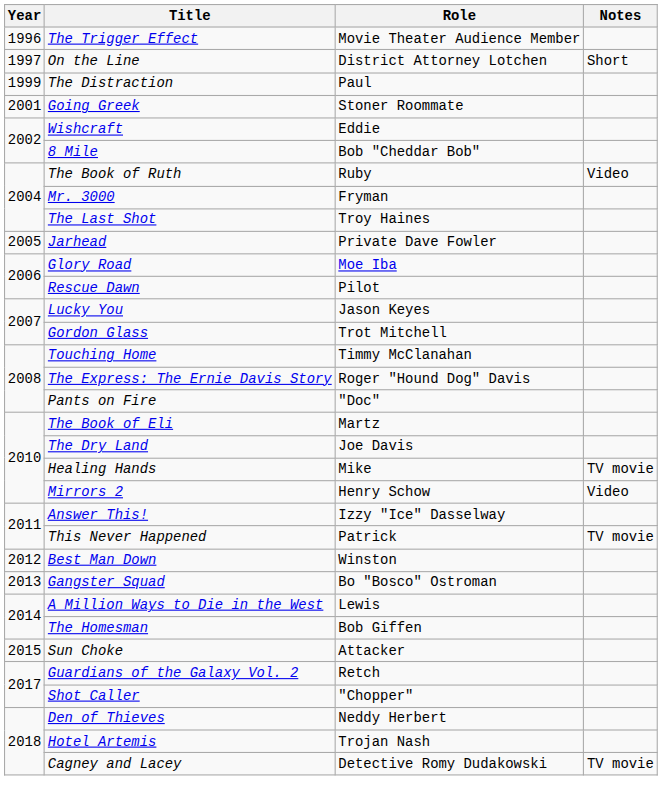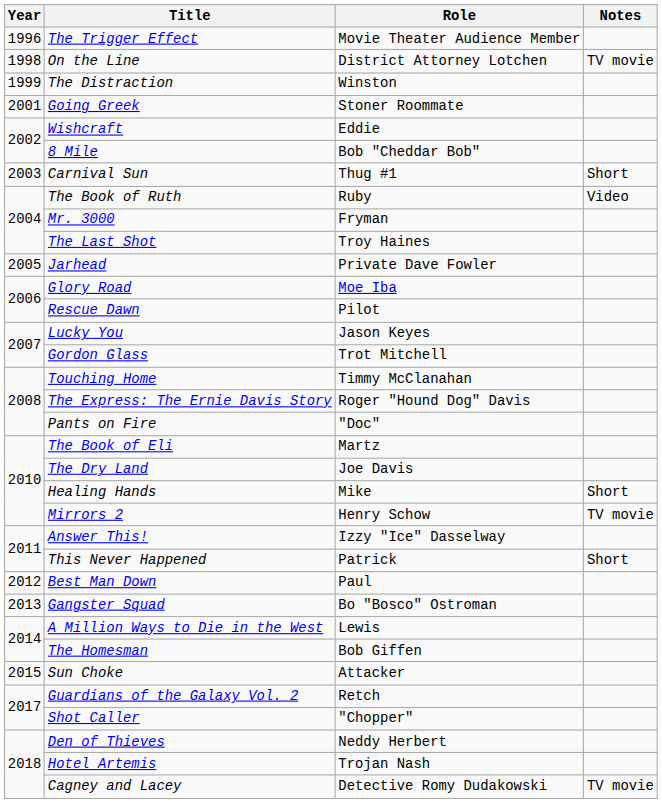 <table class="wikitable sortable">
 <tr>
 <th>Year</th>
 <th>Title</th>
 <th>Role</th>
 <th class="unsortable">Notes</th>
 </tr>
 <tr>
 <td>1996</td>
 <td><em><a href='#'>The Trigger Effect</a></em></td>
 <td>Movie Theater Audience Member</td>
 <td></td>
 </tr>
 <tr>
-<td>1997</td>
+<td>1998</td>
 <td><em>On the Line</em></td>
 <td>District Attorney Lotchen</td>
-<td>Short</td>
+<td>TV movie</td>
 </tr>
 <tr>
 <td>1999</td>
 <td><em>The Distraction</em></td>
-<td>Paul</td>
+<td>Winston</td>
 <td></td>
 </tr>
 <tr>
 <td>2001</td>
 <td><em><a href='#'>Going Greek</a></em></td>
 <td>Stoner Roommate</td>
 <td></td>
 </tr>
 <tr>
 <td rowspan=2>2002</td>
 <td><em><a href='#'>Wishcraft</a></em></td>
 <td>Eddie</td>
 <td></td>
 </tr>
 <tr>
 <td><em><a href='#'>8 Mile</a></em></td>
 <td>Bob "Cheddar Bob"</td>
 <td></td>
+</tr>
+<tr>
+<td>2003</td>
+<td><em>Carnival Sun</em></td>
+<td>Thug #1</td>
+<td>Short</td>
 </tr>
 <tr>
 <td rowspan=3>2004</td>
 <td><em>The Book of Ruth</em></td>
 <td>Ruby</td>
 <td>Video</td>
 </tr>
 <tr>
 <td><em><a href='#'>Mr. 3000</a></em></td>
 <td>Fryman</td>
 <td></td>
 </tr>
 <tr>
 <td><em><a href='#'>The Last Shot</a></em></td>
 <td>Troy Haines</td>
 <td></td>
 </tr>
 <tr>
 <td>2005</td>
 <td><em><a href='#'>Jarhead</a></em></td>
 <td>Private Dave Fowler</td>
 <td></td>
 </tr>
 <tr>
 <td rowspan=2>2006</td>
 <td><em><a href='#'>Glory Road</a></em></td>
 <td><a href='#'>Moe Iba</a></td>
 <td></td>
 </tr>
 <tr>
 <td><em><a href='#'>Rescue Dawn</a></em></td>
 <td>Pilot</td>
 <td></td>
 </tr>
 <tr>
 <td rowspan=2>2007</td>
 <td><em><a href='#'>Lucky You</a></em></td>
 <td>Jason Keyes</td>
 <td></td>
 </tr>
 <tr>
 <td><em><a href='#'>Gordon Glass</a></em></td>
 <td>Trot Mitchell</td>
 <td></td>
 </tr>
 <tr>
 <td rowspan=3>2008</td>
 <td><em><a href='#'>Touching Home</a></em></td>
 <td>Timmy McClanahan</td>
 <td></td>
 </tr>
 <tr>
 <td><em><a href='#'>The Express: The Ernie Davis Story</a></em></td>
 <td>Roger "Hound Dog" Davis</td>
 <td></td>
 </tr>
 <tr>
 <td><em>Pants on Fire</em></td>
 <td>"Doc"</td>
 <td></td>
 </tr>
 <tr>
 <td rowspan=4>2010</td>
 <td><em><a href='#'>The Book of Eli</a></em></td>
 <td>Martz</td>
 <td></td>
 </tr>
 <tr>
 <td><em><a href='#'>The Dry Land</a></em></td>
 <td>Joe Davis</td>
 <td></td>
 </tr>
 <tr>
 <td><em>Healing Hands</em></td>
 <td>Mike</td>
-<td>TV movie</td>
+<td>Short</td>
 </tr>
 <tr>
 <td><em><a href='#'>Mirrors 2</a></em></td>
 <td>Henry Schow</td>
-<td>Video</td>
+<td>TV movie</td>
 </tr>
 <tr>
 <td rowspan=2>2011</td>
 <td><em><a href='#'>Answer This!</a></em></td>
 <td>Izzy "Ice" Dasselway</td>
 <td></td>
 </tr>
 <tr>
 <td><em>This Never Happened</em></td>
 <td>Patrick</td>
-<td>TV movie</td>
+<td>Short</td>
 </tr>
 <tr>
 <td>2012</td>
 <td><em><a href='#'>Best Man Down</a></em></td>
-<td>Winston</td>
+<td>Paul</td>
 <td></td>
 </tr>
 <tr>
 <td>2013</td>
 <td><em><a href='#'>Gangster Squad</a></em></td>
 <td>Bo "Bosco" Ostroman</td>
 <td></td>
 </tr>
 <tr>
 <td rowspan=2>2014</td>
 <td><em><a href='#'>A Million Ways to Die in the West</a></em></td>
 <td>Lewis</td>
 <td></td>
 </tr>
 <tr>
 <td><em><a href='#'>The Homesman</a></em></td>
 <td>Bob Giffen</td>
 <td></td>
 </tr>
 <tr>
 <td>2015</td>
 <td><em>Sun Choke</em></td>
 <td>Attacker</td>
 <td></td>
 </tr>
 <tr>
 <td rowspan=2>2017</td>
 <td><em><a href='#'>Guardians of the Galaxy Vol. 2</a></em></td>
 <td>Retch</td>
 <td></td>
 </tr>
 <tr>
 <td><em><a href='#'>Shot Caller</a></em></td>
 <td>"Chopper"</td>
 <td></td>
 </tr>
 <tr>
 <td rowspan=3>2018</td>
 <td><em><a href='#'>Den of Thieves</a></em></td>
 <td>Neddy Herbert</td>
 <td></td>
 </tr>
 <tr>
 <td><em><a href='#'>Hotel Artemis</a></em></td>
 <td>Trojan Nash</td>
 <td></td>
 </tr>
 <tr>
 <td><em>Cagney and Lacey</em></td>
 <td>Detective Romy Dudakowski</td>
 <td>TV movie</td>
 </tr>
 </table>
